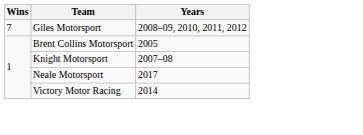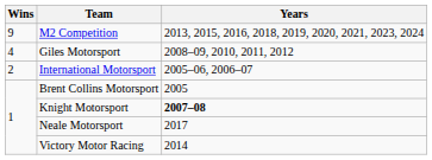 <table class="wikitable">
 <tr>
 <th>Wins</th>
 <th>Team</th>
 <th>Years</th>
 </tr>
 <tr>
-<td>7</td>
+<td>9</td>
+<td><a href='#'>M2 Competition</a></td>
+<td>2013, 2015, 2016, 2018, 2019, 2020, 2021, 2023, 2024</td>
+</tr>
+<tr>
+<td>4</td>
 <td>Giles Motorsport</td>
 <td>2008–09, 2010, 2011, 2012</td>
+</tr>
+<tr>
+<td>2</td>
+<td><a href='#'>International Motorsport</a></td>
+<td>2005–06, 2006–07</td>
 </tr>
 <tr>
 <td rowspan="4">1</td>
 <td>Brent Collins Motorsport</td>
 <td>2005</td>
 </tr>
 <tr>
 <td>Knight Motorsport</td>
-<td>2007–08</td>
+<td><strong>2007–08</strong></td>
 </tr>
 <tr>
 <td>Neale Motorsport</td>
 <td>2017</td>
 </tr>
 <tr>
 <td>Victory Motor Racing</td>
 <td>2014</td>
 </tr>
 </table>
